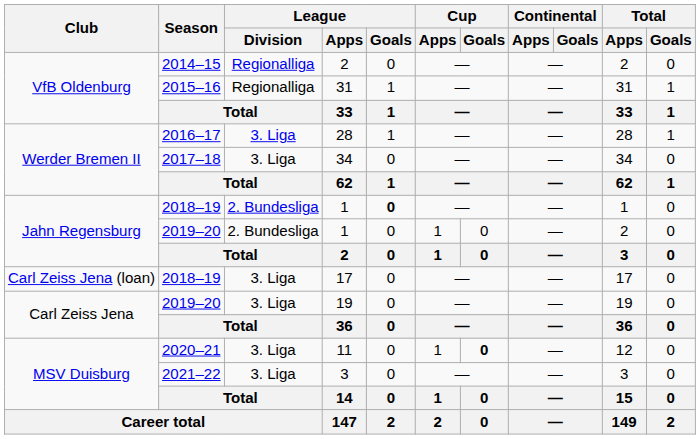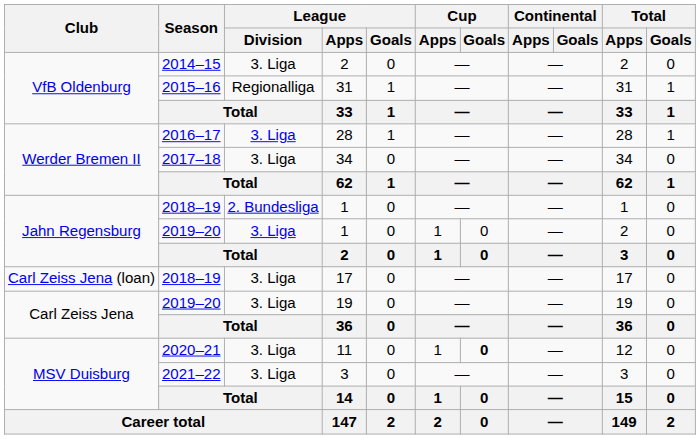 <table class="wikitable" style="text-align:center">
 <tr>
 <th rowspan="2">Club</th>
 <th rowspan="2">Season</th>
 <th colspan="3">League</th>
 <th colspan="2">Cup</th>
 <th colspan="2">Continental</th>
 <th colspan="2">Total</th>
 </tr>
 <tr>
 <th>Division</th>
 <th>Apps</th>
 <th>Goals</th>
 <th>Apps</th>
 <th>Goals</th>
 <th>Apps</th>
 <th>Goals</th>
 <th>Apps</th>
 <th>Goals</th>
 </tr>
 <tr>
 <td rowspan="3"><a href='#'>VfB Oldenburg</a></td>
 <td><a href='#'>2014–15</a></td>
-<td><a href='#'>Regionalliga</a></td>
+<td>3. Liga</td>
 <td>2</td>
 <td>0</td>
 <td colspan="2">—</td>
 <td colspan="2">—</td>
 <td>2</td>
 <td>0</td>
 </tr>
 <tr>
 <td><a href='#'>2015–16</a></td>
 <td>Regionalliga</td>
 <td>31</td>
 <td>1</td>
 <td colspan="2">—</td>
 <td colspan="2">—</td>
 <td>31</td>
 <td>1</td>
 </tr>
 <tr>
 <th colspan="2">Total</th>
 <th>33</th>
 <th>1</th>
 <th colspan="2">—</th>
 <th colspan="2">—</th>
 <th>33</th>
 <th>1</th>
 </tr>
 <tr>
 <td rowspan="3"><a href='#'>Werder Bremen II</a></td>
 <td><a href='#'>2016–17</a></td>
 <td><a href='#'>3. Liga</a></td>
 <td>28</td>
 <td>1</td>
 <td colspan="2">—</td>
 <td colspan="2">—</td>
 <td>28</td>
 <td>1</td>
 </tr>
 <tr>
 <td><a href='#'>2017–18</a></td>
 <td>3. Liga</td>
 <td>34</td>
 <td>0</td>
 <td colspan="2">—</td>
 <td colspan="2">—</td>
 <td>34</td>
 <td>0</td>
 </tr>
 <tr>
 <th colspan="2">Total</th>
 <th>62</th>
 <th>1</th>
 <th colspan="2">—</th>
 <th colspan="2">—</th>
 <th>62</th>
 <th>1</th>
 </tr>
 <tr>
 <td rowspan="3"><a href='#'>Jahn Regensburg</a></td>
 <td><a href='#'>2018–19</a></td>
 <td><a href='#'>2. Bundesliga</a></td>
 <td>1</td>
-<td><strong>0</strong></td>
+<td>0</td>
 <td colspan="2">—</td>
 <td colspan="2">—</td>
 <td>1</td>
 <td>0</td>
 </tr>
 <tr>
 <td><a href='#'>2019–20</a></td>
-<td>2. Bundesliga</td>
+<td><a href='#'>3. Liga</a></td>
 <td>1</td>
 <td>0</td>
 <td>1</td>
 <td>0</td>
 <td colspan="2">—</td>
 <td>2</td>
 <td>0</td>
 </tr>
 <tr>
 <th colspan="2">Total</th>
 <th>2</th>
 <th>0</th>
 <th>1</th>
 <th>0</th>
 <th colspan="2">—</th>
 <th>3</th>
 <th>0</th>
 </tr>
 <tr>
 <td><a href='#'>Carl Zeiss Jena</a> (loan)</td>
 <td><a href='#'>2018–19</a></td>
 <td>3. Liga</td>
 <td>17</td>
 <td>0</td>
 <td colspan="2">—</td>
 <td colspan="2">—</td>
 <td>17</td>
 <td>0</td>
 </tr>
 <tr>
 <td rowspan="2">Carl Zeiss Jena</td>
 <td><a href='#'>2019–20</a></td>
 <td>3. Liga</td>
 <td>19</td>
 <td>0</td>
 <td colspan="2">—</td>
 <td colspan="2">—</td>
 <td>19</td>
 <td>0</td>
 </tr>
 <tr>
 <th colspan="2">Total</th>
 <th>36</th>
 <th>0</th>
 <th colspan="2">—</th>
 <th colspan="2">—</th>
 <th>36</th>
 <th>0</th>
 </tr>
 <tr>
 <td rowspan="3"><a href='#'>MSV Duisburg</a></td>
 <td><a href='#'>2020–21</a></td>
 <td>3. Liga</td>
 <td>11</td>
 <td>0</td>
 <td>1</td>
 <td><strong>0</strong></td>
 <td colspan="2">—</td>
 <td>12</td>
 <td>0</td>
 </tr>
 <tr>
 <td><a href='#'>2021–22</a></td>
 <td>3. Liga</td>
 <td>3</td>
 <td>0</td>
 <td colspan="2">—</td>
 <td colspan="2">—</td>
 <td>3</td>
 <td>0</td>
 </tr>
 <tr>
 <th colspan="2">Total</th>
 <th>14</th>
 <th>0</th>
 <th>1</th>
 <th>0</th>
 <th colspan="2">—</th>
 <th>15</th>
 <th>0</th>
 </tr>
 <tr>
 <th colspan="3">Career total</th>
 <th>147</th>
 <th>2</th>
 <th>2</th>
 <th>0</th>
 <th colspan="2">—</th>
 <th>149</th>
 <th>2</th>
 </tr>
 </table>
